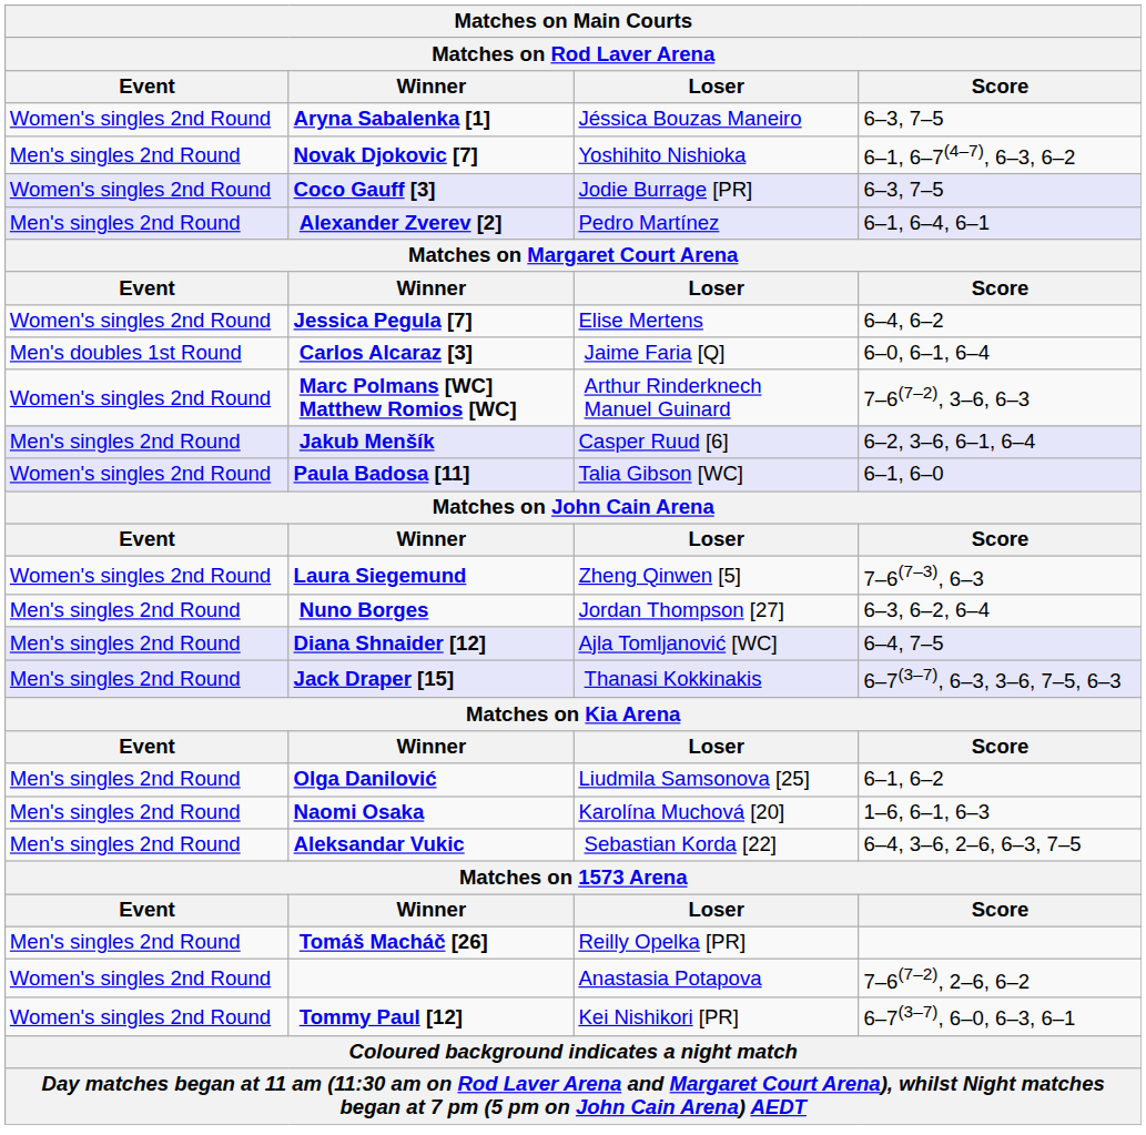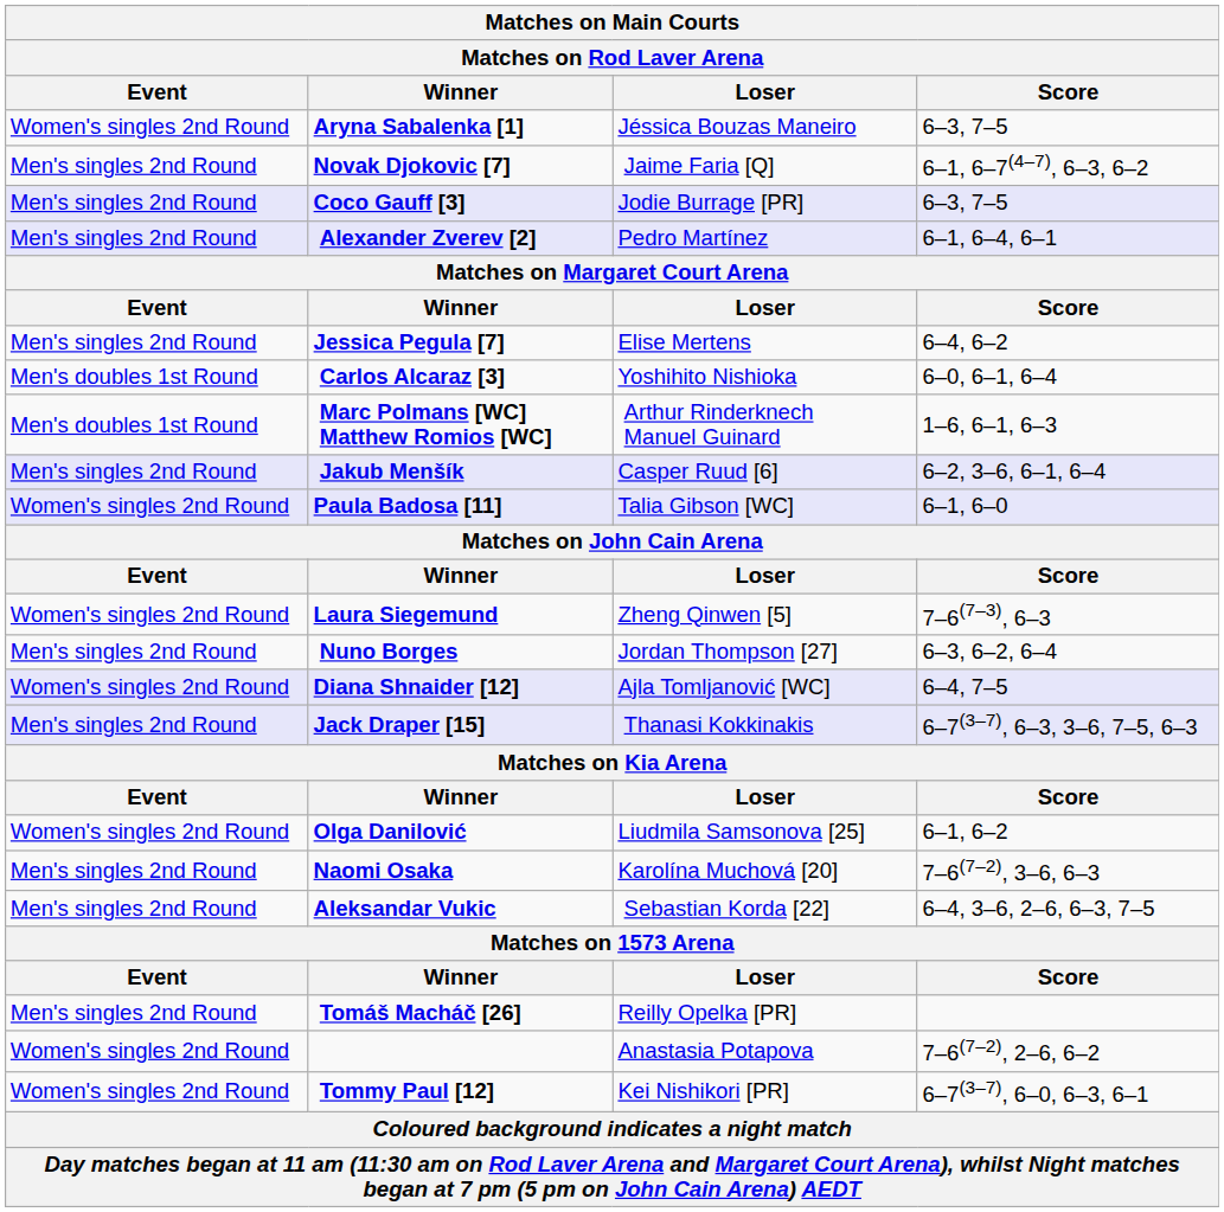 <table class="wikitable collapsible uncollapsed" style="margin:auto;">
 <tr>
 <th colspan=4><strong>Matches on Main Courts</strong></th>
 </tr>
 <tr>
 <th colspan=4><strong>Matches on <a href='#'>Rod Laver Arena</a></strong></th>
 </tr>
 <tr>
 <th style="width:220px;">Event</th>
 <th style="width:220px;">Winner</th>
 <th style="width:220px;">Loser</th>
 <th style="width:220px;">Score</th>
 </tr>
 <tr>
 <td><a href='#'>Women's singles 2nd Round</a></td>
 <td><strong> <a href='#'>Aryna Sabalenka</a> [1]</strong></td>
 <td> <a href='#'>Jéssica Bouzas Maneiro</a></td>
 <td>6–3, 7–5</td>
 </tr>
 <tr>
 <td><a href='#'>Men's singles 2nd Round</a></td>
 <td><strong> <a href='#'>Novak Djokovic</a> [7]</strong></td>
-<td> <a href='#'>Yoshihito Nishioka</a></td>
+<td> <a href='#'>Jaime Faria</a> [Q]</td>
 <td>6–1, 6–7<sup>(4–7)</sup>, 6–3, 6–2</td>
 </tr>
 <tr bgcolor=lavender>
-<td><a href='#'>Women's singles 2nd Round</a></td>
+<td><a href='#'>Men's singles 2nd Round</a></td>
 <td><strong> <a href='#'>Coco Gauff</a> [3]</strong></td>
 <td> <a href='#'>Jodie Burrage</a> [PR]</td>
 <td>6–3, 7–5</td>
 </tr>
 <tr bgcolor=lavender>
 <td><a href='#'>Men's singles 2nd Round</a></td>
 <td><strong> <a href='#'>Alexander Zverev</a> [2]</strong></td>
 <td> <a href='#'>Pedro Martínez</a></td>
 <td>6–1, 6–4, 6–1</td>
 </tr>
 <tr>
 <th colspan=4><strong>Matches on <a href='#'>Margaret Court Arena</a></strong></th>
 </tr>
 <tr>
 <th style="width:220px;">Event</th>
 <th style="width:220px;">Winner</th>
 <th style="width:220px;">Loser</th>
 <th style="width:220px;">Score</th>
 </tr>
 <tr>
-<td><a href='#'>Women's singles 2nd Round</a></td>
+<td><a href='#'>Men's singles 2nd Round</a></td>
 <td><strong> <a href='#'>Jessica Pegula</a> [7]</strong></td>
 <td> <a href='#'>Elise Mertens</a></td>
 <td>6–4, 6–2</td>
 </tr>
 <tr>
 <td><a href='#'>Men's doubles 1st Round</a></td>
 <td><strong> <a href='#'>Carlos Alcaraz</a> [3]</strong></td>
-<td> <a href='#'>Jaime Faria</a> [Q]</td>
+<td> <a href='#'>Yoshihito Nishioka</a></td>
 <td>6–0, 6–1, 6–4</td>
 </tr>
 <tr>
-<td><a href='#'>Women's singles 2nd Round</a></td>
+<td><a href='#'>Men's doubles 1st Round</a></td>
 <td><strong> <a href='#'>Marc Polmans</a> [WC]</strong> <br> <strong> <a href='#'>Matthew Romios</a> [WC]</strong></td>
 <td> <a href='#'>Arthur Rinderknech</a> <br>  <a href='#'>Manuel Guinard</a></td>
-<td>7–6<sup>(7–2)</sup>, 3–6, 6–3</td>
+<td>1–6, 6–1, 6–3</td>
 </tr>
 <tr bgcolor=lavender>
 <td><a href='#'>Men's singles 2nd Round</a></td>
 <td><strong> <a href='#'>Jakub Menšík</a></strong></td>
 <td> <a href='#'>Casper Ruud</a> [6]</td>
 <td>6–2, 3–6, 6–1, 6–4</td>
 </tr>
 <tr bgcolor=lavender>
 <td><a href='#'>Women's singles 2nd Round</a></td>
 <td><strong> <a href='#'>Paula Badosa</a> [11]</strong></td>
 <td> <a href='#'>Talia Gibson</a> [WC]</td>
 <td>6–1, 6–0</td>
 </tr>
 <tr>
 <th colspan=4><strong>Matches on <a href='#'>John Cain Arena</a></strong></th>
 </tr>
 <tr>
 <th style="width:220px;">Event</th>
 <th style="width:220px;">Winner</th>
 <th style="width:220px;">Loser</th>
 <th style="width:220px;">Score</th>
 </tr>
 <tr>
 <td><a href='#'>Women's singles 2nd Round</a></td>
 <td><strong> <a href='#'>Laura Siegemund</a></strong></td>
 <td> <a href='#'>Zheng Qinwen</a> [5]</td>
 <td>7–6<sup>(7–3)</sup>, 6–3</td>
 </tr>
 <tr>
 <td><a href='#'>Men's singles 2nd Round</a></td>
 <td><strong> <a href='#'>Nuno Borges</a></strong></td>
 <td> <a href='#'>Jordan Thompson</a> [27]</td>
 <td>6–3, 6–2, 6–4</td>
 </tr>
 <tr bgcolor=lavender>
-<td><a href='#'>Men's singles 2nd Round</a></td>
+<td><a href='#'>Women's singles 2nd Round</a></td>
 <td><strong> <a href='#'>Diana Shnaider</a> [12]</strong></td>
 <td> <a href='#'>Ajla Tomljanović</a> [WC]</td>
 <td>6–4, 7–5</td>
 </tr>
 <tr bgcolor=lavender>
 <td><a href='#'>Men's singles 2nd Round</a></td>
 <td><strong> <a href='#'>Jack Draper</a> [15]</strong></td>
 <td> <a href='#'>Thanasi Kokkinakis</a></td>
 <td>6–7<sup>(3–7)</sup>, 6–3, 3–6, 7–5, 6–3</td>
 </tr>
 <tr>
 <th colspan=4><strong>Matches on <a href='#'>Kia Arena</a></strong></th>
 </tr>
 <tr>
 <th style="width:220px;">Event</th>
 <th style="width:220px;">Winner</th>
 <th style="width:220px;">Loser</th>
 <th style="width:220px;">Score</th>
 </tr>
 <tr>
-<td><a href='#'>Men's singles 2nd Round</a></td>
+<td><a href='#'>Women's singles 2nd Round</a></td>
 <td><strong> <a href='#'>Olga Danilović</a></strong></td>
 <td> <a href='#'>Liudmila Samsonova</a> [25]</td>
 <td>6–1, 6–2</td>
 </tr>
 <tr>
 <td><a href='#'>Men's singles 2nd Round</a></td>
 <td><strong> <a href='#'>Naomi Osaka</a></strong></td>
 <td> <a href='#'>Karolína Muchová</a> [20]</td>
-<td>1–6, 6–1, 6–3</td>
+<td>7–6<sup>(7–2)</sup>, 3–6, 6–3</td>
 </tr>
 <tr>
 <td><a href='#'>Men's singles 2nd Round</a></td>
 <td><strong> <a href='#'>Aleksandar Vukic</a></strong></td>
 <td> <a href='#'>Sebastian Korda</a> [22]</td>
 <td>6–4, 3–6, 2–6, 6–3, 7–5</td>
 </tr>
 <tr>
 <th colspan=4><strong>Matches on <a href='#'>1573 Arena</a></strong></th>
 </tr>
 <tr>
 <th style="width:220px;">Event</th>
 <th style="width:220px;">Winner</th>
 <th style="width:220px;">Loser</th>
 <th style="width:220px;">Score</th>
 </tr>
 <tr>
 <td><a href='#'>Men's singles 2nd Round</a></td>
 <td><strong> <a href='#'>Tomáš Macháč</a> [26]</strong></td>
 <td> <a href='#'>Reilly Opelka</a> [PR]</td>
 <td></td>
 </tr>
 <tr>
 <td><a href='#'>Women's singles 2nd Round</a></td>
 <td><strong></strong></td>
 <td> <a href='#'>Anastasia Potapova</a></td>
 <td>7–6<sup>(7–2)</sup>, 2–6, 6–2</td>
 </tr>
 <tr>
 <td><a href='#'>Women's singles 2nd Round</a></td>
 <td><strong> <a href='#'>Tommy Paul</a> [12]</strong></td>
 <td> <a href='#'>Kei Nishikori</a> [PR]</td>
 <td>6–7<sup>(3–7)</sup>, 6–0, 6–3, 6–1</td>
 </tr>
 <tr>
 <th colspan=4><em>Coloured background indicates a night match</em></th>
 </tr>
 <tr>
 <th colspan=4><em>Day matches began at 11 am (11:30 am on <a href='#'>Rod Laver Arena</a> and <a href='#'>Margaret Court Arena</a>), whilst Night matches began at 7 pm (5 pm on <a href='#'>John Cain Arena</a>) <a href='#'>AEDT</a></em></th>
 </tr>
 </table>
